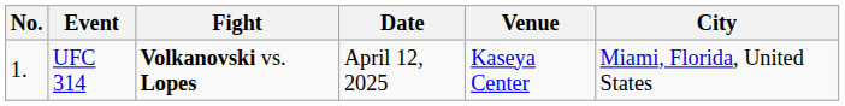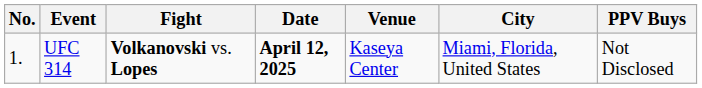 <table class="wikitable">
 <tr>
 <th>No.</th>
 <th>Event</th>
 <th>Fight</th>
 <th>Date</th>
 <th>Venue</th>
 <th>City</th>
+<th>PPV Buys</th>
 </tr>
 <tr>
 <td>1.</td>
 <td><a href='#'>UFC 314</a></td>
 <td><strong>Volkanovski</strong> vs. <strong>Lopes</strong></td>
-<td>April 12, 2025</td>
+<td><strong>April 12, 2025</strong></td>
 <td><a href='#'>Kaseya Center</a></td>
 <td><a href='#'>Miami, Florida</a>, United States</td>
+<td>Not Disclosed</td>
 </tr>
 </table>
